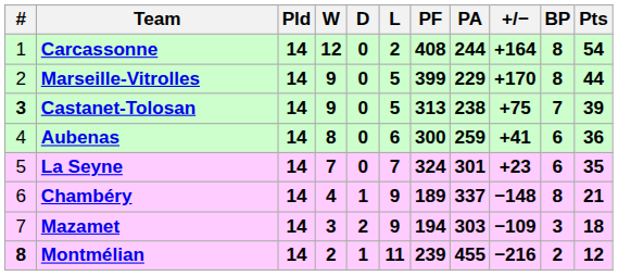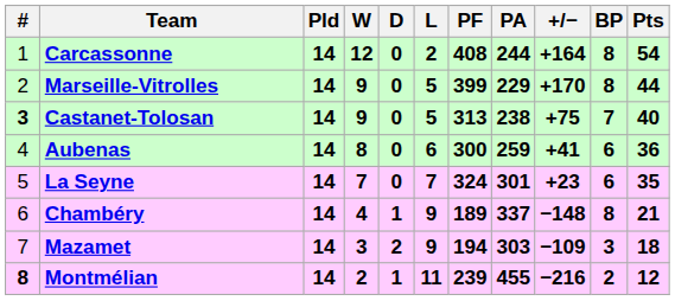 <table class="wikitable" style="text-align: center;">
 <tr>
 <th width="20">#</th>
 <th width="200">Team</th>
 <th width="20">Pld</th>
 <th width="20">W</th>
 <th width="20">D</th>
 <th width="20">L</th>
 <th width="20">PF</th>
 <th width="20">PA</th>
 <th width="25">+/−</th>
 <th width="20">BP</th>
 <th width="20">Pts</th>
 </tr>
 <tr bgcolor=#ccffcc align=center>
 <td>1</td>
 <td align=left><strong><a href='#'>Carcassonne</a></strong></td>
 <td><strong>14</strong></td>
 <td><strong>12</strong></td>
 <td><strong>0</strong></td>
 <td><strong>2</strong></td>
 <td><strong>408</strong></td>
 <td><strong>244</strong></td>
 <td><strong>+164</strong></td>
 <td><strong>8</strong></td>
 <td><strong>54</strong></td>
 </tr>
 <tr bgcolor=#ccffcc align=center>
 <td>2</td>
 <td align=left><strong><a href='#'>Marseille-Vitrolles</a></strong></td>
 <td><strong>14</strong></td>
 <td><strong>9</strong></td>
 <td><strong>0</strong></td>
 <td><strong>5</strong></td>
 <td><strong>399</strong></td>
 <td><strong>229</strong></td>
 <td><strong>+170</strong></td>
 <td><strong>8</strong></td>
 <td><strong>44</strong></td>
 </tr>
 <tr bgcolor=#ccffcc align=center>
 <td><strong>3</strong></td>
 <td align=left><strong><a href='#'>Castanet-Tolosan</a></strong></td>
 <td><strong>14</strong></td>
 <td><strong>9</strong></td>
 <td><strong>0</strong></td>
 <td><strong>5</strong></td>
 <td><strong>313</strong></td>
 <td><strong>238</strong></td>
 <td><strong>+75</strong></td>
 <td><strong>7</strong></td>
-<td><strong>39</strong></td>
+<td><strong>40</strong></td>
 </tr>
 <tr bgcolor=#ccffcc align=center>
 <td>4</td>
 <td align=left><strong><a href='#'>Aubenas</a></strong></td>
 <td><strong>14</strong></td>
 <td><strong>8</strong></td>
 <td><strong>0</strong></td>
 <td><strong>6</strong></td>
 <td><strong>300</strong></td>
 <td><strong>259</strong></td>
 <td><strong>+41</strong></td>
 <td><strong>6</strong></td>
 <td><strong>36</strong></td>
 </tr>
 <tr bgcolor=#ffccff align=center>
 <td>5</td>
 <td align=left><strong><a href='#'>La Seyne</a></strong></td>
 <td><strong>14</strong></td>
 <td><strong>7</strong></td>
 <td><strong>0</strong></td>
 <td><strong>7</strong></td>
 <td><strong>324</strong></td>
 <td><strong>301</strong></td>
 <td><strong>+23</strong></td>
 <td><strong>6</strong></td>
 <td><strong>35</strong></td>
 </tr>
 <tr bgcolor=#ffccff align=center>
 <td>6</td>
 <td align=left><strong><a href='#'>Chambéry</a></strong></td>
 <td><strong>14</strong></td>
 <td><strong>4</strong></td>
 <td><strong>1</strong></td>
 <td><strong>9</strong></td>
 <td><strong>189</strong></td>
 <td><strong>337</strong></td>
 <td><strong>−148</strong></td>
 <td><strong>8</strong></td>
 <td><strong>21</strong></td>
 </tr>
 <tr bgcolor=#ffccff align=center>
 <td>7</td>
 <td align=left><strong><a href='#'>Mazamet</a></strong></td>
 <td><strong>14</strong></td>
 <td><strong>3</strong></td>
 <td><strong>2</strong></td>
 <td><strong>9</strong></td>
 <td><strong>194</strong></td>
 <td><strong>303</strong></td>
 <td><strong>−109</strong></td>
 <td><strong>3</strong></td>
 <td><strong>18</strong></td>
 </tr>
 <tr bgcolor=#ffccff align=center>
 <td><strong>8</strong></td>
 <td align=left><strong><a href='#'>Montmélian</a></strong></td>
 <td><strong>14</strong></td>
 <td><strong>2</strong></td>
 <td><strong>1</strong></td>
 <td><strong>11</strong></td>
 <td><strong>239</strong></td>
 <td><strong>455</strong></td>
 <td><strong>−216</strong></td>
 <td><strong>2</strong></td>
 <td><strong>12</strong></td>
 </tr>
 </table>
